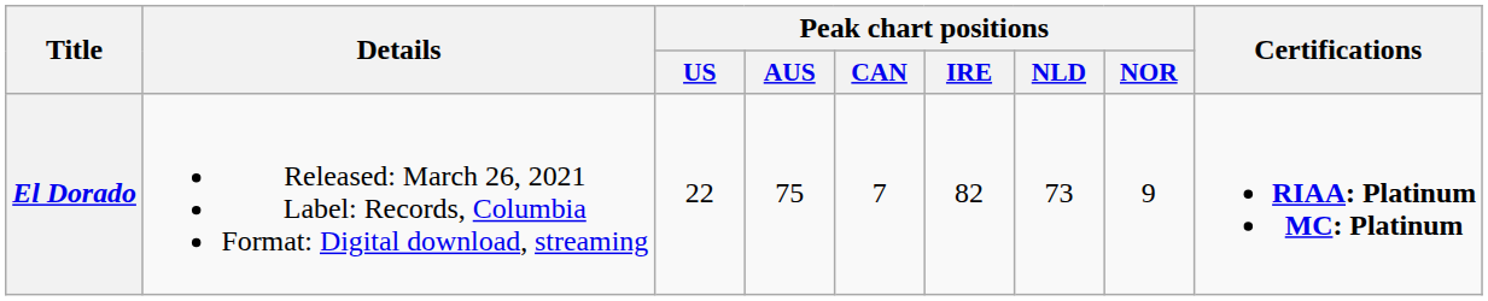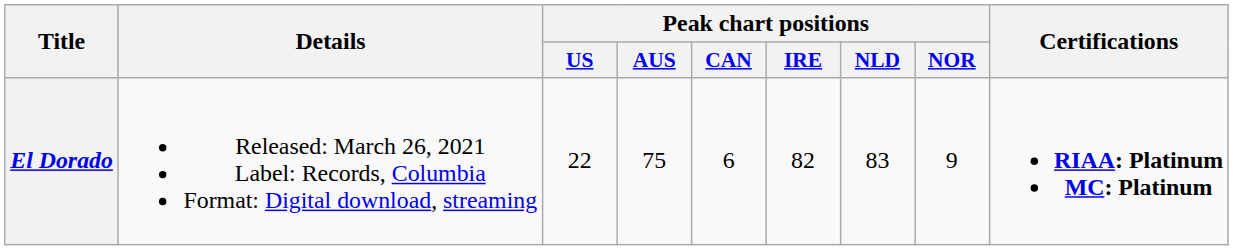 <table class="wikitable plainrowheaders" style="text-align:center">
 <tr>
 <th scope="col" rowspan="2">Title</th>
 <th scope="col" rowspan="2">Details</th>
 <th scope="col" colspan="6">Peak chart positions</th>
 <th rowspan="2">Certifications</th>
 </tr>
 <tr>
 <th scope="col" style="width:3em;font-size:90%;"><a href='#'>US</a><br></th>
 <th scope="col" style="width:3em;font-size:90%;"><a href='#'>AUS</a><br></th>
 <th scope="col" style="width:3em;font-size:90%;"><a href='#'>CAN</a><br></th>
 <th scope="col" style="width:3em;font-size:90%;"><a href='#'>IRE</a><br></th>
 <th scope="col" style="width:3em;font-size:90%;"><a href='#'>NLD</a><br></th>
 <th scope="col" style="width:3em;font-size:90%;"><a href='#'>NOR</a><br></th>
 </tr>
 <tr>
 <th scope="row"><em><a href='#'>El Dorado</a></em></th>
 <td><br><ul><li>Released: March 26, 2021</li><li>Label: Records, <a href='#'>Columbia</a></li><li>Format: <a href='#'>Digital download</a>, <a href='#'>streaming</a></li></ul></td>
 <td>22</td>
 <td>75</td>
-<td>7</td>
+<td>6</td>
 <td>82</td>
-<td>73</td>
+<td>83</td>
 <td>9</td>
 <td><strong><br><ul><li><a href='#'>RIAA</a>: Platinum</li><li><a href='#'>MC</a>: Platinum</li></ul></strong></td>
 </tr>
 </table>
